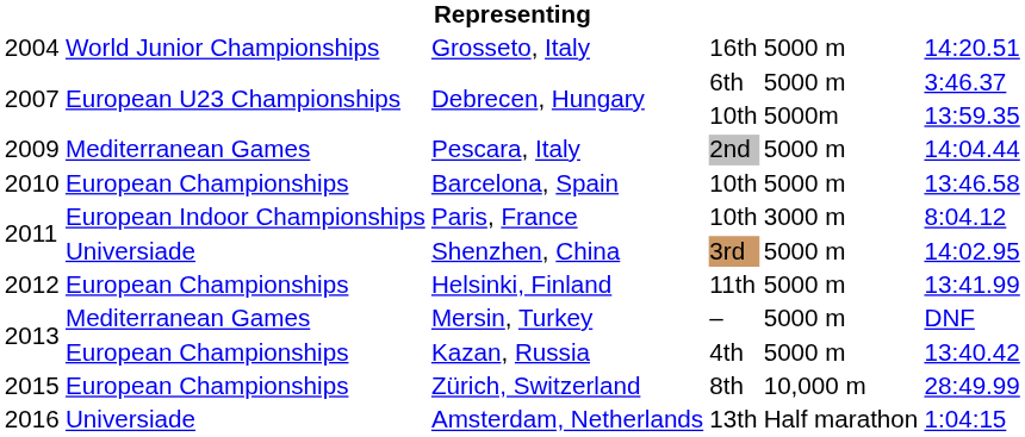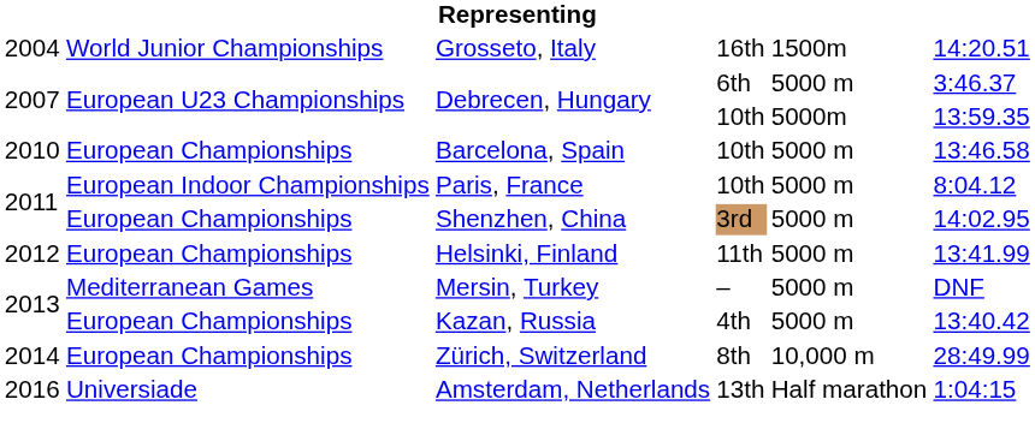 <table>
 <tr>
 <th colspan="6">Representing </th>
 </tr>
 <tr>
 <td>2004</td>
 <td><a href='#'>World Junior Championships</a></td>
 <td><a href='#'>Grosseto</a>, <a href='#'>Italy</a></td>
 <td>16th</td>
-<td>5000 m</td>
+<td>1500m</td>
 <td><a href='#'>14:20.51</a></td>
 </tr>
 <tr>
 <td rowspan=2>2007</td>
 <td rowspan=2><a href='#'>European U23 Championships</a></td>
 <td rowspan=2><a href='#'>Debrecen</a>, <a href='#'>Hungary</a></td>
 <td>6th</td>
 <td>5000 m</td>
 <td><a href='#'>3:46.37</a></td>
 </tr>
 <tr>
 <td>10th</td>
 <td>5000m</td>
 <td><a href='#'>13:59.35</a></td>
 </tr>
 <tr>
-<td>2009</td>
-<td><a href='#'>Mediterranean Games</a></td>
-<td><a href='#'>Pescara</a>, <a href='#'>Italy</a></td>
-<td bgcolor="silver">2nd</td>
-<td>5000 m</td>
-<td><a href='#'>14:04.44</a></td>
-</tr>
-<tr>
 <td>2010</td>
 <td><a href='#'>European Championships</a></td>
 <td><a href='#'>Barcelona</a>, <a href='#'>Spain</a></td>
 <td>10th</td>
 <td>5000 m</td>
 <td><a href='#'>13:46.58</a></td>
 </tr>
 <tr>
 <td rowspan=2>2011</td>
 <td><a href='#'>European Indoor Championships</a></td>
 <td><a href='#'>Paris</a>, <a href='#'>France</a></td>
 <td>10th</td>
-<td>3000 m</td>
+<td>5000 m</td>
 <td><a href='#'>8:04.12</a></td>
 </tr>
 <tr>
-<td><a href='#'>Universiade</a></td>
+<td><a href='#'>European Championships</a></td>
 <td><a href='#'>Shenzhen</a>, <a href='#'>China</a></td>
 <td bgcolor="cc9966">3rd</td>
 <td>5000 m</td>
 <td><a href='#'>14:02.95</a></td>
 </tr>
 <tr>
 <td>2012</td>
 <td><a href='#'>European Championships</a></td>
 <td><a href='#'>Helsinki, Finland</a></td>
 <td>11th</td>
 <td>5000 m</td>
 <td><a href='#'>13:41.99</a></td>
 </tr>
 <tr>
 <td rowspan=2>2013</td>
 <td><a href='#'>Mediterranean Games</a></td>
 <td><a href='#'>Mersin</a>, <a href='#'>Turkey</a></td>
 <td>–</td>
 <td>5000 m</td>
 <td><a href='#'>DNF</a></td>
 </tr>
 <tr>
 <td><a href='#'>European Championships</a></td>
 <td><a href='#'>Kazan</a>, <a href='#'>Russia</a></td>
 <td>4th</td>
 <td>5000 m</td>
 <td><a href='#'>13:40.42</a></td>
 </tr>
 <tr>
-<td>2015</td>
+<td>2014</td>
 <td><a href='#'>European Championships</a></td>
 <td><a href='#'>Zürich, Switzerland</a></td>
 <td>8th</td>
 <td>10,000 m</td>
 <td><a href='#'>28:49.99</a></td>
 </tr>
 <tr>
 <td>2016</td>
 <td><a href='#'>Universiade</a></td>
 <td><a href='#'>Amsterdam, Netherlands</a></td>
 <td>13th</td>
 <td>Half marathon</td>
 <td><a href='#'>1:04:15</a></td>
 </tr>
 </table>
